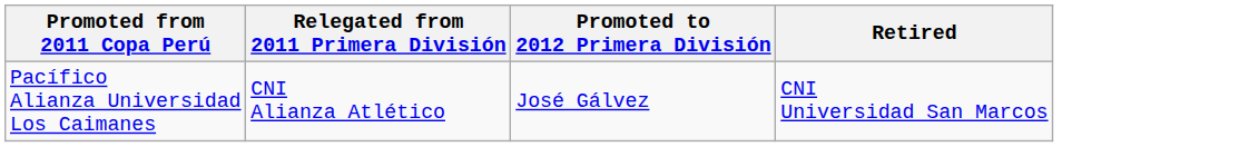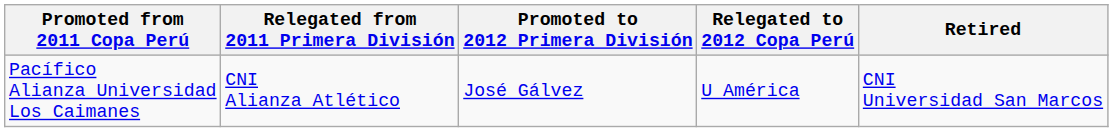 <table class="wikitable">
 <tr>
 <th>Promoted from<br><a href='#'>2011 Copa Perú</a></th>
 <th>Relegated from<br><a href='#'>2011 Primera División</a></th>
 <th>Promoted to<br><a href='#'>2012 Primera División</a></th>
+<th>Relegated to<br><a href='#'>2012 Copa Perú</a></th>
 <th>Retired</th>
 </tr>
 <tr>
 <td> <a href='#'>Pacífico</a> <br> <a href='#'>Alianza Universidad</a> <br> <a href='#'>Los Caimanes</a> </td>
 <td> <a href='#'>CNI</a> <br> <a href='#'>Alianza Atlético</a> </td>
 <td> <a href='#'>José Gálvez</a> </td>
+<td> <a href='#'>U América</a> </td>
 <td> <a href='#'>CNI</a> <br> <a href='#'>Universidad San Marcos</a> </td>
 </tr>
 </table>
